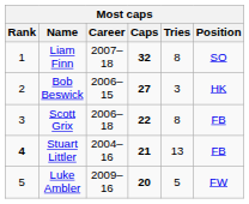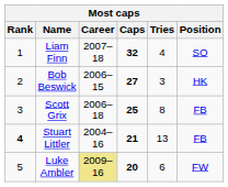 <table class="wikitable" style="text-align:center;">
 <tr>
 <th colspan="6">Most caps</th>
 </tr>
 <tr>
 <th style="width:15px;">Rank</th>
 <th style="width:15px;">Name</th>
 <th style="width:15px;">Career</th>
 <th style="width:15px;">Caps</th>
 <th style="width:15px;">Tries</th>
 <th style="width:15px;">Position</th>
 </tr>
 <tr>
 <td>1</td>
 <td><a href='#'>Liam Finn</a></td>
 <td>2007–18</td>
 <td><strong>32</strong></td>
-<td>8</td>
+<td>4</td>
 <td><a href='#'>SO</a></td>
 </tr>
 <tr>
 <td>2</td>
 <td><a href='#'>Bob Beswick</a></td>
 <td>2006–15</td>
 <td><strong>27</strong></td>
 <td>3</td>
 <td><a href='#'>HK</a></td>
 </tr>
 <tr>
 <td>3</td>
 <td><a href='#'>Scott Grix</a></td>
 <td>2006–18</td>
-<td><strong>22</strong></td>
+<td><strong>25</strong></td>
 <td>8</td>
 <td><a href='#'>FB</a></td>
 </tr>
 <tr>
 <td><strong>4</strong></td>
 <td><a href='#'>Stuart Littler</a></td>
 <td>2004–16</td>
 <td><strong>21</strong></td>
 <td>13</td>
 <td><a href='#'>FB</a></td>
 </tr>
 <tr>
 <td>5</td>
 <td><a href='#'>Luke Ambler</a></td>
-<td>2009–16</td>
+<td style="background: khaki;">2009–16</td>
 <td><strong>20</strong></td>
-<td>5</td>
+<td>6</td>
 <td><a href='#'>FW</a></td>
 </tr>
 </table>
